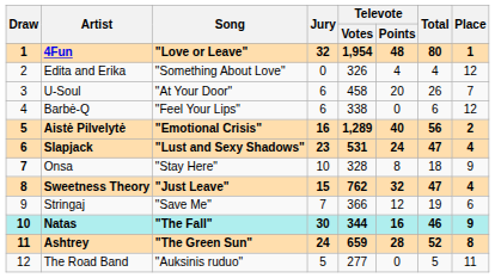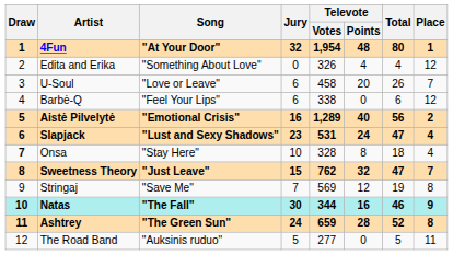 <table class="sortable wikitable" style="margin: 1em auto 1em auto; text-align:center;">
 <tr>
 <th rowspan="2">Draw</th>
 <th rowspan="2">Artist</th>
 <th rowspan="2">Song</th>
 <th rowspan="2">Jury</th>
 <th colspan="2">Televote</th>
 <th rowspan="2">Total</th>
 <th rowspan="2">Place</th>
 </tr>
 <tr>
 <th>Votes</th>
 <th>Points</th>
 </tr>
 <tr style="font-weight:bold; background:navajowhite;">
 <td>1</td>
 <td align="left"><a href='#'>4Fun</a></td>
-<td align="left">"Love or Leave"</td>
+<td align="left">"At Your Door"</td>
 <td>32</td>
 <td>1,954</td>
 <td>48</td>
 <td>80</td>
 <td>1</td>
 </tr>
 <tr>
 <td>2</td>
 <td align="left">Edita and Erika</td>
 <td align="left">"Something About Love"</td>
 <td>0</td>
 <td>326</td>
 <td>4</td>
 <td>4</td>
 <td>12</td>
 </tr>
 <tr>
 <td>3</td>
 <td align="left">U-Soul</td>
-<td align="left">"At Your Door"</td>
+<td align="left">"Love or Leave"</td>
 <td>6</td>
 <td>458</td>
 <td>20</td>
 <td>26</td>
 <td>7</td>
 </tr>
 <tr>
 <td>4</td>
 <td align="left">Barbė-Q</td>
 <td align="left">"Feel Your Lips"</td>
 <td>6</td>
 <td>338</td>
 <td>0</td>
 <td>6</td>
 <td>12</td>
 </tr>
 <tr style="font-weight:bold; background:navajowhite;">
 <td>5</td>
 <td align="left">Aistė Pilvelytė</td>
 <td align="left">"Emotional Crisis"</td>
 <td>16</td>
 <td>1,289</td>
 <td>40</td>
 <td>56</td>
 <td>2</td>
 </tr>
 <tr style="font-weight:bold; background:navajowhite;">
 <td>6</td>
 <td align="left">Slapjack</td>
 <td align="left">"Lust and Sexy Shadows"</td>
 <td>23</td>
 <td>531</td>
 <td>24</td>
 <td>47</td>
 <td>4</td>
 </tr>
 <tr>
 <td><strong>7</strong></td>
 <td align="left">Onsa</td>
 <td align="left">"Stay Here"</td>
 <td>10</td>
 <td>328</td>
 <td>8</td>
 <td>18</td>
-<td>9</td>
+<td>4</td>
 </tr>
 <tr style="font-weight:bold; background:navajowhite;">
 <td>8</td>
 <td align="left">Sweetness Theory</td>
 <td align="left">"Just Leave"</td>
 <td>15</td>
 <td>762</td>
 <td>32</td>
 <td>47</td>
-<td>4</td>
+<td>7</td>
 </tr>
 <tr>
 <td>9</td>
 <td align="left">Stringaj</td>
 <td align="left">"Save Me"</td>
 <td>7</td>
-<td>366</td>
+<td>569</td>
 <td>12</td>
 <td>19</td>
-<td>6</td>
+<td>8</td>
 </tr>
 <tr style="font-weight:bold; background:paleturquoise;">
 <td>10</td>
 <td align="left">Natas</td>
 <td align="left">"The Fall"</td>
 <td>30</td>
 <td>344</td>
 <td>16</td>
 <td>46</td>
 <td>9</td>
 </tr>
 <tr style="font-weight:bold; background:navajowhite;">
 <td>11</td>
 <td align="left">Ashtrey</td>
 <td align="left">"The Green Sun"</td>
 <td>24</td>
 <td>659</td>
 <td>28</td>
 <td>52</td>
 <td>8</td>
 </tr>
 <tr>
 <td>12</td>
 <td align="left">The Road Band</td>
 <td align="left">"Auksinis ruduo"</td>
 <td>5</td>
 <td>277</td>
 <td>0</td>
 <td>5</td>
 <td>11</td>
 </tr>
 </table>
